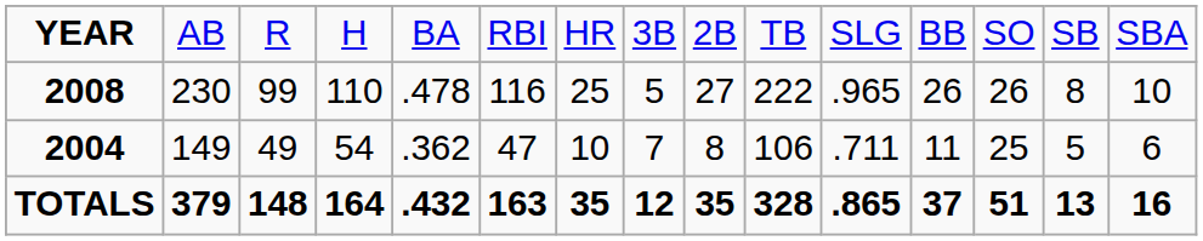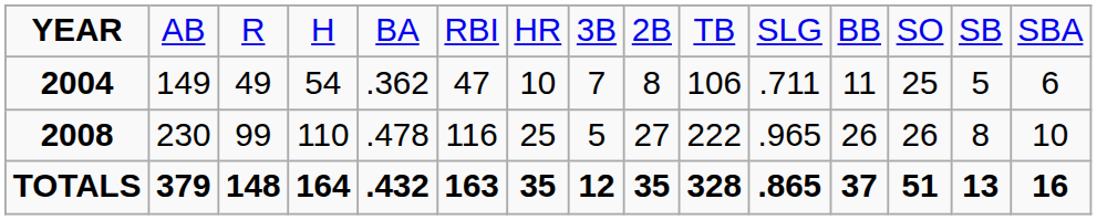 <table class="wikitable">
 <tr align=center>
 <td><strong>YEAR</strong></td>
 <td><a href='#'>AB</a></td>
 <td><a href='#'>R</a></td>
 <td><a href='#'>H</a></td>
 <td><a href='#'>BA</a></td>
 <td><a href='#'>RBI</a></td>
 <td><a href='#'>HR</a></td>
 <td><a href='#'>3B</a></td>
 <td><a href='#'>2B</a></td>
 <td><a href='#'>TB</a></td>
 <td><a href='#'>SLG</a></td>
 <td><a href='#'>BB</a></td>
 <td><a href='#'>SO</a></td>
 <td><a href='#'>SB</a></td>
 <td><a href='#'>SBA</a></td>
 </tr>
 <tr align=center>
+<td><strong>2004</strong></td>
+<td>149</td>
+<td>49</td>
+<td>54</td>
+<td>.362</td>
+<td>47</td>
+<td>10</td>
+<td>7</td>
+<td>8</td>
+<td>106</td>
+<td>.711</td>
+<td>11</td>
+<td>25</td>
+<td>5</td>
+<td>6</td>
+</tr>
+<tr align=center>
 <td><strong>2008</strong></td>
 <td>230</td>
 <td>99</td>
 <td>110</td>
 <td>.478</td>
 <td>116</td>
 <td>25</td>
 <td>5</td>
 <td>27</td>
 <td>222</td>
 <td>.965</td>
 <td>26</td>
 <td>26</td>
 <td>8</td>
 <td>10</td>
-</tr>
-<tr align=center>
-<td><strong>2004</strong></td>
-<td>149</td>
-<td>49</td>
-<td>54</td>
-<td>.362</td>
-<td>47</td>
-<td>10</td>
-<td>7</td>
-<td>8</td>
-<td>106</td>
-<td>.711</td>
-<td>11</td>
-<td>25</td>
-<td>5</td>
-<td>6</td>
 </tr>
 <tr align=center>
 <td><strong>TOTALS</strong></td>
 <td><strong>379</strong></td>
 <td><strong>148</strong></td>
 <td><strong>164</strong></td>
 <td><strong>.432</strong></td>
 <td><strong>163</strong></td>
 <td><strong>35</strong></td>
 <td><strong>12</strong></td>
 <td><strong>35</strong></td>
 <td><strong>328</strong></td>
 <td><strong>.865</strong></td>
 <td><strong>37</strong></td>
 <td><strong>51</strong></td>
 <td><strong>13</strong></td>
 <td><strong>16</strong></td>
 </tr>
 </table>
